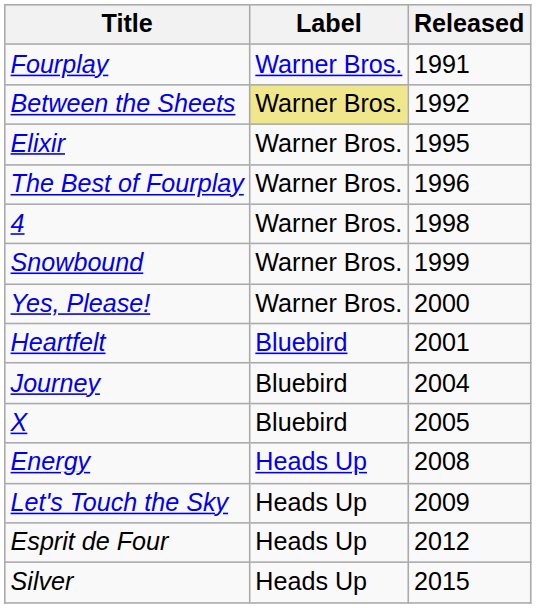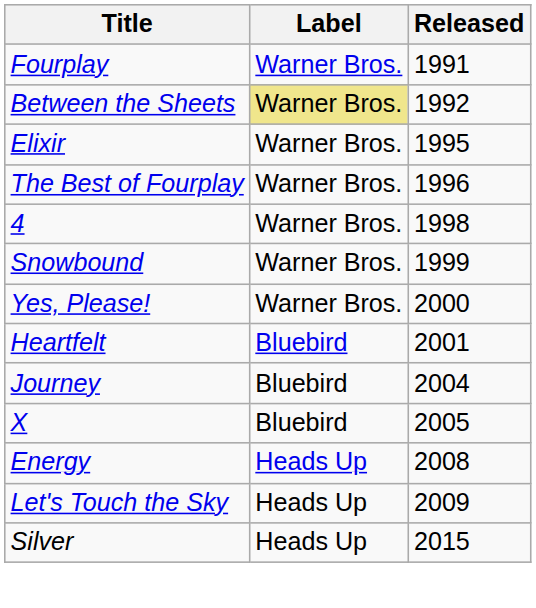 <table class="wikitable">
 <tr>
 <th>Title</th>
 <th>Label</th>
 <th>Released</th>
 </tr>
 <tr>
 <td><em><a href='#'>Fourplay</a></em></td>
 <td><a href='#'>Warner Bros.</a></td>
 <td>1991</td>
 </tr>
 <tr>
 <td><em><a href='#'>Between the Sheets</a></em></td>
 <td style="background: khaki;">Warner Bros.</td>
 <td>1992</td>
 </tr>
 <tr>
 <td><em><a href='#'>Elixir</a></em></td>
 <td>Warner Bros.</td>
 <td>1995</td>
 </tr>
 <tr>
 <td><em><a href='#'>The Best of Fourplay</a></em></td>
 <td>Warner Bros.</td>
 <td>1996</td>
 </tr>
 <tr>
 <td><em><a href='#'>4</a></em></td>
 <td>Warner Bros.</td>
 <td>1998</td>
 </tr>
 <tr>
 <td><em><a href='#'>Snowbound</a></em></td>
 <td>Warner Bros.</td>
 <td>1999</td>
 </tr>
 <tr>
 <td><em><a href='#'>Yes, Please!</a></em></td>
 <td>Warner Bros.</td>
 <td>2000</td>
 </tr>
 <tr>
 <td><em><a href='#'>Heartfelt</a></em></td>
 <td><a href='#'>Bluebird</a></td>
 <td>2001</td>
 </tr>
 <tr>
 <td><em><a href='#'>Journey</a></em></td>
 <td>Bluebird</td>
 <td>2004</td>
 </tr>
 <tr>
 <td><em><a href='#'>X</a></em></td>
 <td>Bluebird</td>
 <td>2005</td>
 </tr>
 <tr>
 <td><em><a href='#'>Energy</a></em></td>
 <td><a href='#'>Heads Up</a></td>
 <td>2008</td>
 </tr>
 <tr>
 <td><em><a href='#'>Let's Touch the Sky</a></em></td>
 <td>Heads Up</td>
 <td>2009</td>
 </tr>
 <tr>
-<td><em>Esprit de Four</em></td>
-<td>Heads Up</td>
-<td>2012</td>
-</tr>
-<tr>
 <td><em>Silver</em></td>
 <td>Heads Up</td>
 <td>2015</td>
 </tr>
 </table>
